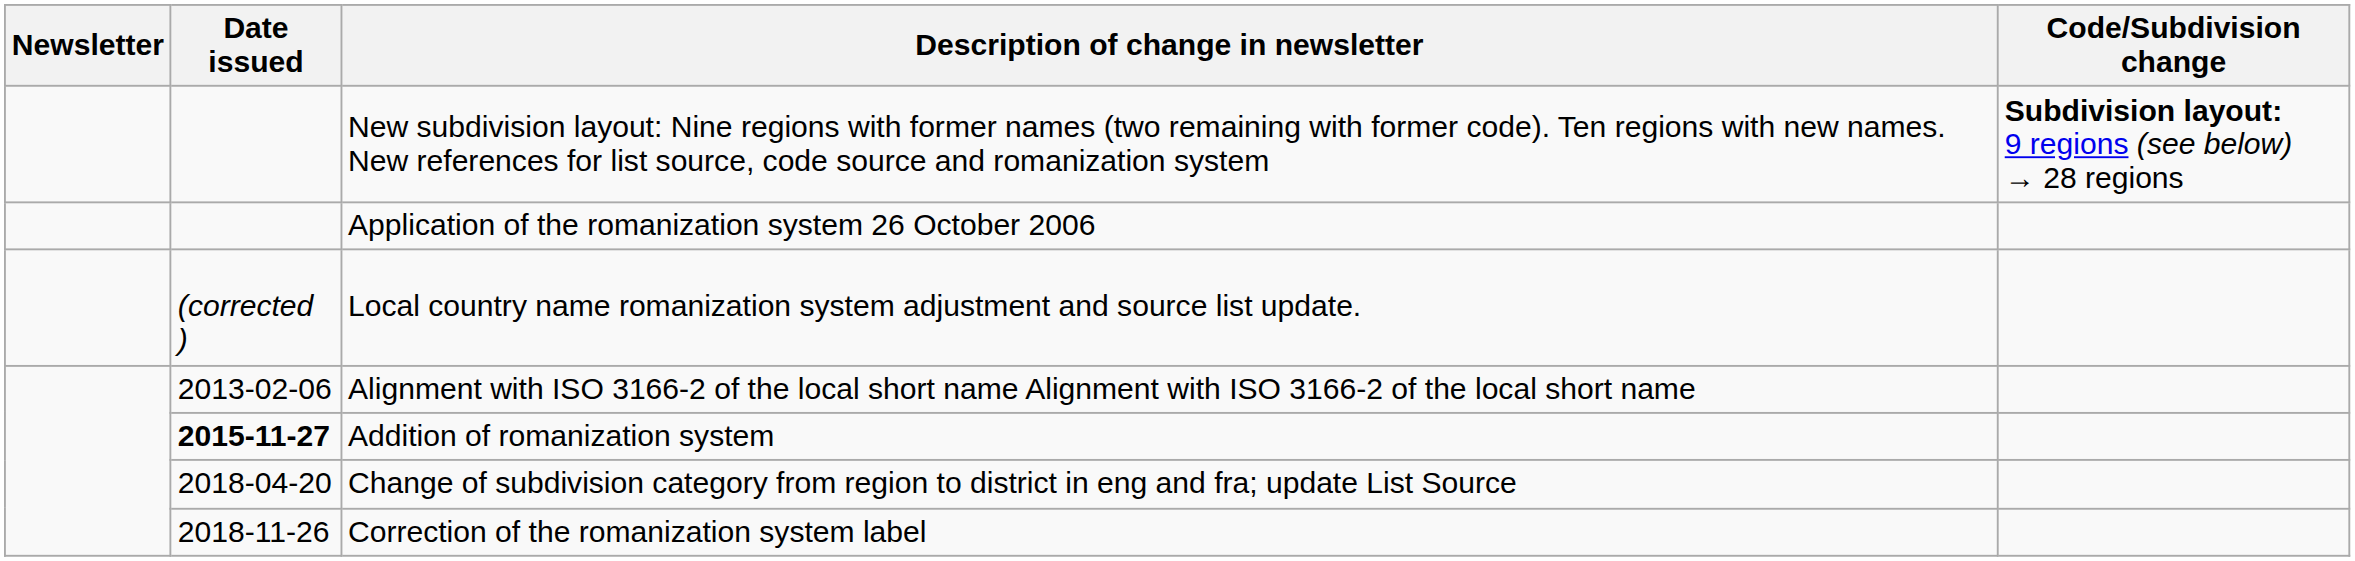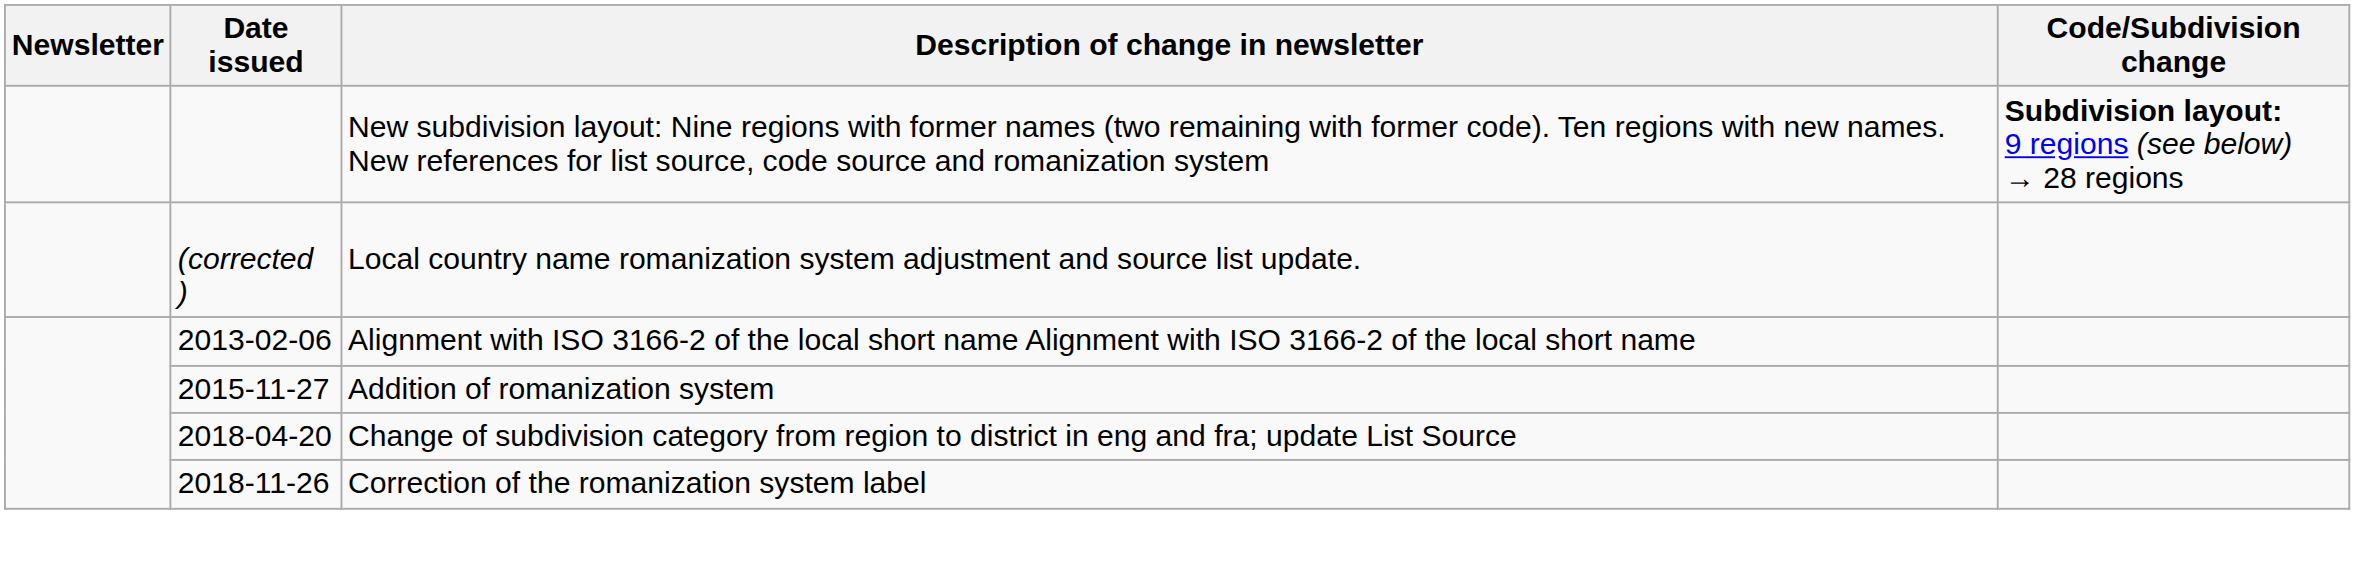 <table class="wikitable">
 <tr>
 <th>Newsletter</th>
 <th>Date issued</th>
 <th>Description of change in newsletter</th>
 <th>Code/Subdivision change</th>
 </tr>
 <tr>
 <td id="I-2"></td>
 <td></td>
 <td>New subdivision layout: Nine regions with former names (two remaining with former code). Ten regions with new names. New references for list source, code source and romanization system</td>
 <td style=white-space:nowrap><strong>Subdivision layout:</strong><br> <a href='#'>9 regions</a> <em>(see below)</em><br> → 28 regions</td>
 </tr>
 <tr>
-<td id="I-9"></td>
-<td></td>
-<td>Application of the romanization system 26 October 2006</td>
-<td></td>
-</tr>
-<tr>
 <td id="II-3"></td>
 <td><br> <em>(corrected<br> )</em></td>
 <td>Local country name romanization system adjustment and source list update.</td>
 <td></td>
 </tr>
 <tr>
 <td rowspan="4"></td>
 <td>2013-02-06</td>
 <td>Alignment with ISO 3166-2 of the local short name Alignment with ISO 3166-2 of the local short name</td>
 <td></td>
 </tr>
 <tr>
-<td><strong>2015-11-27</strong></td>
+<td>2015-11-27</td>
 <td>Addition of romanization system</td>
 <td></td>
 </tr>
 <tr>
 <td>2018-04-20</td>
 <td>Change of subdivision category from region to district in eng and fra; update List Source</td>
 <td></td>
 </tr>
 <tr>
 <td>2018-11-26</td>
 <td>Correction of the romanization system label</td>
 <td></td>
 </tr>
 </table>
